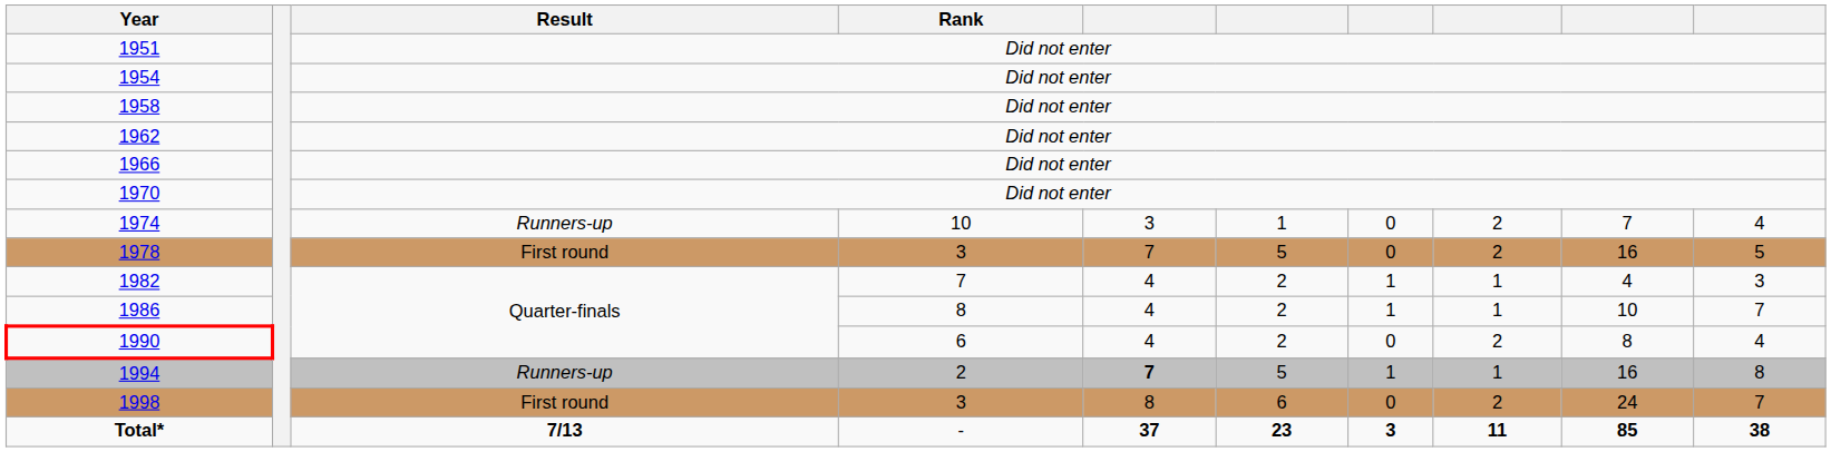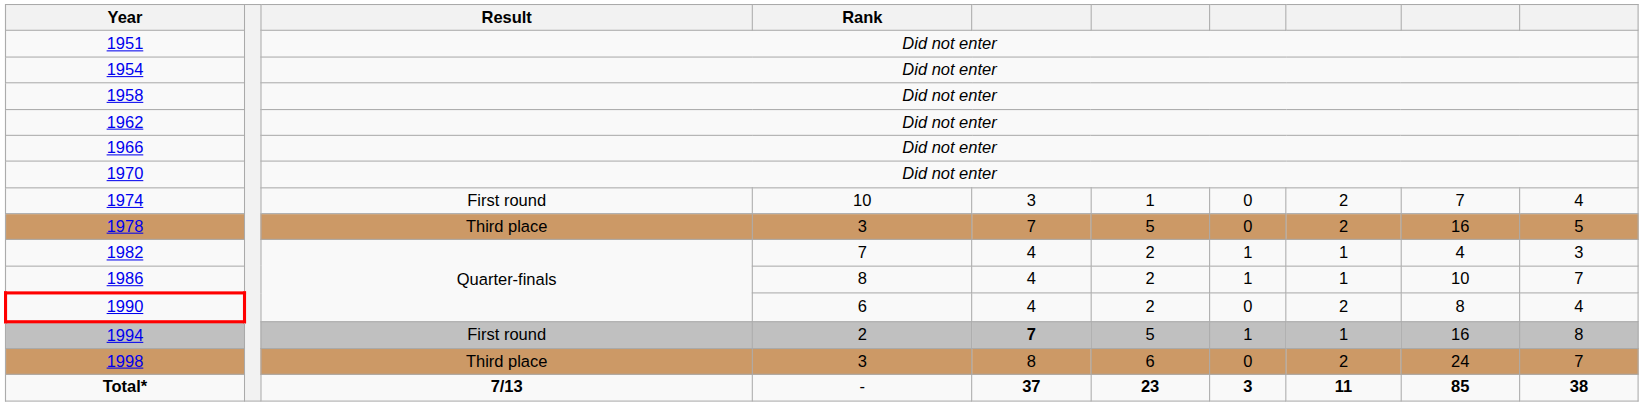 <table class="wikitable" style="width:80%; text-align:center;">
 <tr>
 <th>Year</th>
 <th width=1% rowspan=15></th>
 <th>Result</th>
 <th>Rank</th>
 <th></th>
 <th></th>
 <th></th>
 <th></th>
 <th></th>
 <th></th>
 </tr>
 <tr>
 <td> <a href='#'>1951</a></td>
 <td colspan=8><em>Did not enter</em></td>
 </tr>
 <tr>
 <td> <a href='#'>1954</a></td>
 <td colspan=8><em>Did not enter</em></td>
 </tr>
 <tr>
 <td> <a href='#'>1958</a></td>
 <td colspan=8><em>Did not enter</em></td>
 </tr>
 <tr>
 <td> <a href='#'>1962</a></td>
 <td colspan=8><em>Did not enter</em></td>
 </tr>
 <tr>
 <td> <a href='#'>1966</a></td>
 <td colspan=8><em>Did not enter</em></td>
 </tr>
 <tr>
 <td> <a href='#'>1970</a></td>
 <td colspan=8><em>Did not enter</em></td>
 </tr>
 <tr>
 <td> <a href='#'>1974</a></td>
-<td><em>Runners-up</em></td>
+<td>First round</td>
 <td>10</td>
 <td>3</td>
 <td>1</td>
 <td>0</td>
 <td>2</td>
 <td>7</td>
 <td>4</td>
 </tr>
 <tr style="background:#c96;">
 <td> <a href='#'>1978</a></td>
-<td>First round</td>
+<td>Third place</td>
 <td>3</td>
 <td>7</td>
 <td>5</td>
 <td>0</td>
 <td>2</td>
 <td>16</td>
 <td>5</td>
 </tr>
 <tr>
 <td> <a href='#'>1982</a></td>
 <td rowspan=3>Quarter-finals</td>
 <td>7</td>
 <td>4</td>
 <td>2</td>
 <td>1</td>
 <td>1</td>
 <td>4</td>
 <td>3</td>
 </tr>
 <tr>
 <td> <a href='#'>1986</a></td>
 <td>8</td>
 <td>4</td>
 <td>2</td>
 <td>1</td>
 <td>1</td>
 <td>10</td>
 <td>7</td>
 </tr>
 <tr>
 <td style="border: 3px solid red"> <a href='#'>1990</a></td>
 <td>6</td>
 <td>4</td>
 <td>2</td>
 <td>0</td>
 <td>2</td>
 <td>8</td>
 <td>4</td>
 </tr>
 <tr style="background:silver;">
 <td> <a href='#'>1994</a></td>
-<td><em>Runners-up</em></td>
+<td>First round</td>
 <td>2</td>
 <td><strong>7</strong></td>
 <td>5</td>
 <td>1</td>
 <td>1</td>
 <td>16</td>
 <td>8</td>
 </tr>
 <tr style="background:#c96;">
 <td> <a href='#'>1998</a></td>
-<td>First round</td>
+<td>Third place</td>
 <td>3</td>
 <td>8</td>
 <td>6</td>
 <td>0</td>
 <td>2</td>
 <td>24</td>
 <td>7</td>
 </tr>
 <tr>
 <td><strong>Total*</strong></td>
 <td><strong>7/13</strong></td>
 <td>-</td>
 <td><strong>37</strong></td>
 <td><strong>23</strong></td>
 <td><strong>3</strong></td>
 <td><strong>11</strong></td>
 <td><strong>85</strong></td>
 <td><strong>38</strong></td>
 </tr>
 </table>
